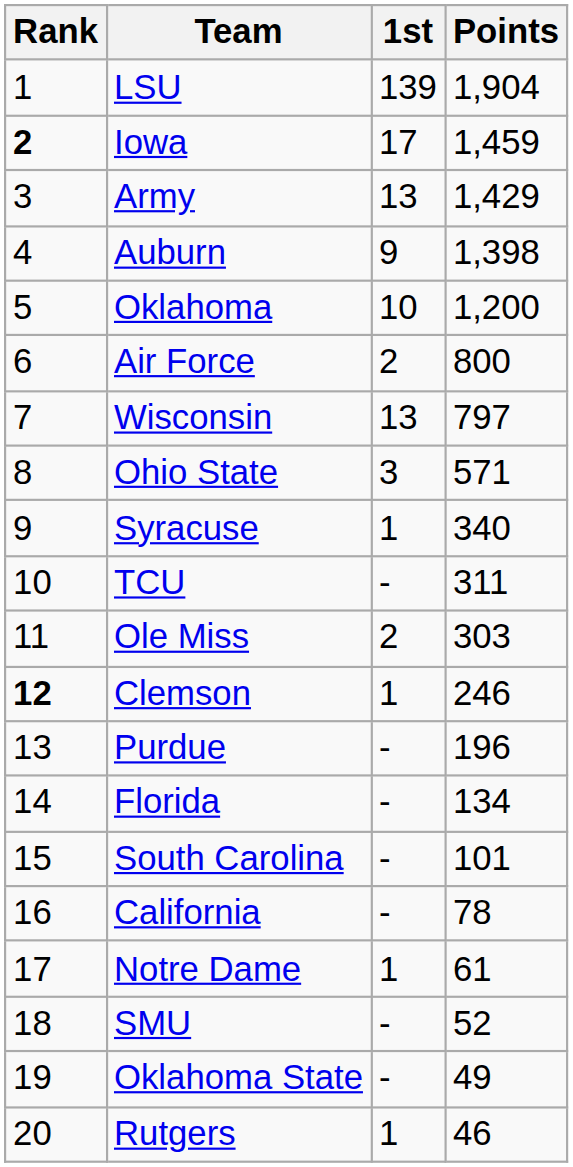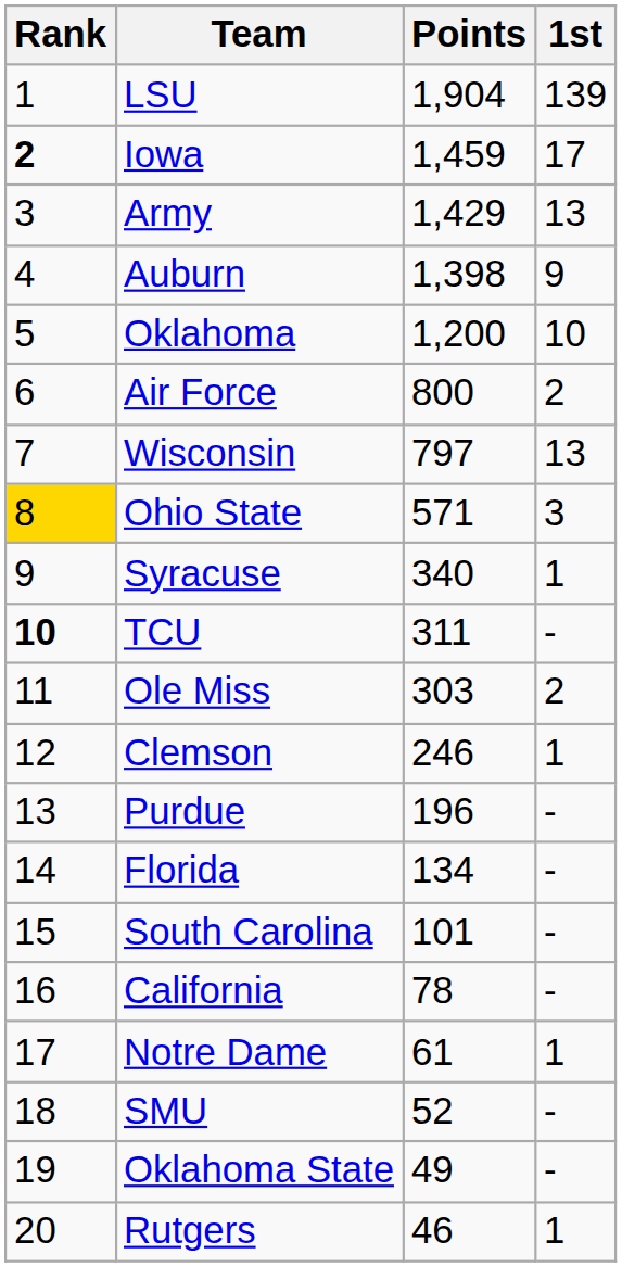 <table class="wikitable">
 <tr>
 <th>Rank</th>
 <th>Team</th>
+<th>Points</th>
 <th>1st</th>
-<th>Points</th>
 </tr>
 <tr>
 <td>1</td>
 <td><a href='#'>LSU</a></td>
+<td>1,904</td>
 <td>139</td>
-<td>1,904</td>
 </tr>
 <tr>
 <td><strong>2</strong></td>
 <td><a href='#'>Iowa</a></td>
+<td>1,459</td>
 <td>17</td>
-<td>1,459</td>
 </tr>
 <tr>
 <td>3</td>
 <td><a href='#'>Army</a></td>
+<td>1,429</td>
 <td>13</td>
-<td>1,429</td>
 </tr>
 <tr>
 <td>4</td>
 <td><a href='#'>Auburn</a></td>
+<td>1,398</td>
 <td>9</td>
-<td>1,398</td>
 </tr>
 <tr>
 <td>5</td>
 <td><a href='#'>Oklahoma</a></td>
+<td>1,200</td>
 <td>10</td>
-<td>1,200</td>
 </tr>
 <tr>
 <td>6</td>
 <td><a href='#'>Air Force</a></td>
+<td>800</td>
 <td>2</td>
-<td>800</td>
 </tr>
 <tr>
 <td>7</td>
 <td><a href='#'>Wisconsin</a></td>
+<td>797</td>
 <td>13</td>
-<td>797</td>
 </tr>
 <tr>
-<td>8</td>
+<td style="background: gold;">8</td>
 <td><a href='#'>Ohio State</a></td>
+<td>571</td>
 <td>3</td>
-<td>571</td>
 </tr>
 <tr>
 <td>9</td>
 <td><a href='#'>Syracuse</a></td>
+<td>340</td>
 <td>1</td>
-<td>340</td>
 </tr>
 <tr>
-<td>10</td>
+<td><strong>10</strong></td>
 <td><a href='#'>TCU</a></td>
+<td>311</td>
 <td>-</td>
-<td>311</td>
 </tr>
 <tr>
 <td>11</td>
 <td><a href='#'>Ole Miss</a></td>
+<td>303</td>
 <td>2</td>
-<td>303</td>
 </tr>
 <tr>
-<td><strong>12</strong></td>
+<td>12</td>
 <td><a href='#'>Clemson</a></td>
+<td>246</td>
 <td>1</td>
-<td>246</td>
 </tr>
 <tr>
 <td>13</td>
 <td><a href='#'>Purdue</a></td>
+<td>196</td>
 <td>-</td>
-<td>196</td>
 </tr>
 <tr>
 <td>14</td>
 <td><a href='#'>Florida</a></td>
+<td>134</td>
 <td>-</td>
-<td>134</td>
 </tr>
 <tr>
 <td>15</td>
 <td><a href='#'>South Carolina</a></td>
+<td>101</td>
 <td>-</td>
-<td>101</td>
 </tr>
 <tr>
 <td>16</td>
 <td><a href='#'>California</a></td>
+<td>78</td>
 <td>-</td>
-<td>78</td>
 </tr>
 <tr>
 <td>17</td>
 <td><a href='#'>Notre Dame</a></td>
+<td>61</td>
 <td>1</td>
-<td>61</td>
 </tr>
 <tr>
 <td>18</td>
 <td><a href='#'>SMU</a></td>
+<td>52</td>
 <td>-</td>
-<td>52</td>
 </tr>
 <tr>
 <td>19</td>
 <td><a href='#'>Oklahoma State</a></td>
+<td>49</td>
 <td>-</td>
-<td>49</td>
 </tr>
 <tr>
 <td>20</td>
 <td><a href='#'>Rutgers</a></td>
+<td>46</td>
 <td>1</td>
-<td>46</td>
 </tr>
 </table>
